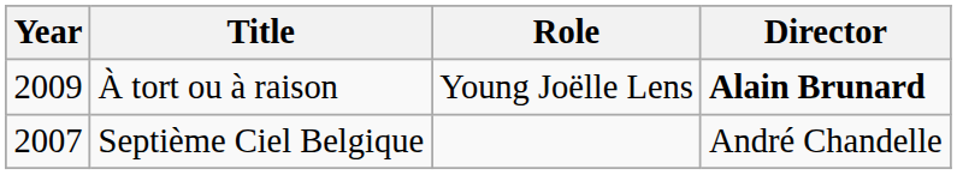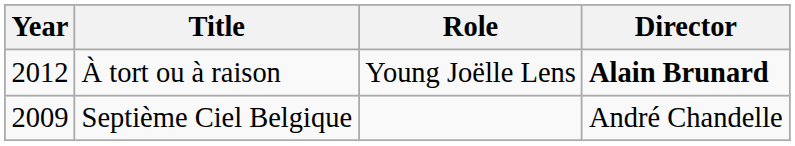 <table class="wikitable">
 <tr>
 <th>Year</th>
 <th>Title</th>
 <th>Role</th>
 <th>Director</th>
 </tr>
 <tr>
-<td>2009</td>
+<td>2012</td>
 <td>À tort ou à raison</td>
 <td>Young Joëlle Lens</td>
 <td><strong>Alain Brunard</strong></td>
 </tr>
 <tr>
-<td>2007</td>
+<td>2009</td>
 <td>Septième Ciel Belgique</td>
 <td></td>
 <td>André Chandelle</td>
 </tr>
 </table>
